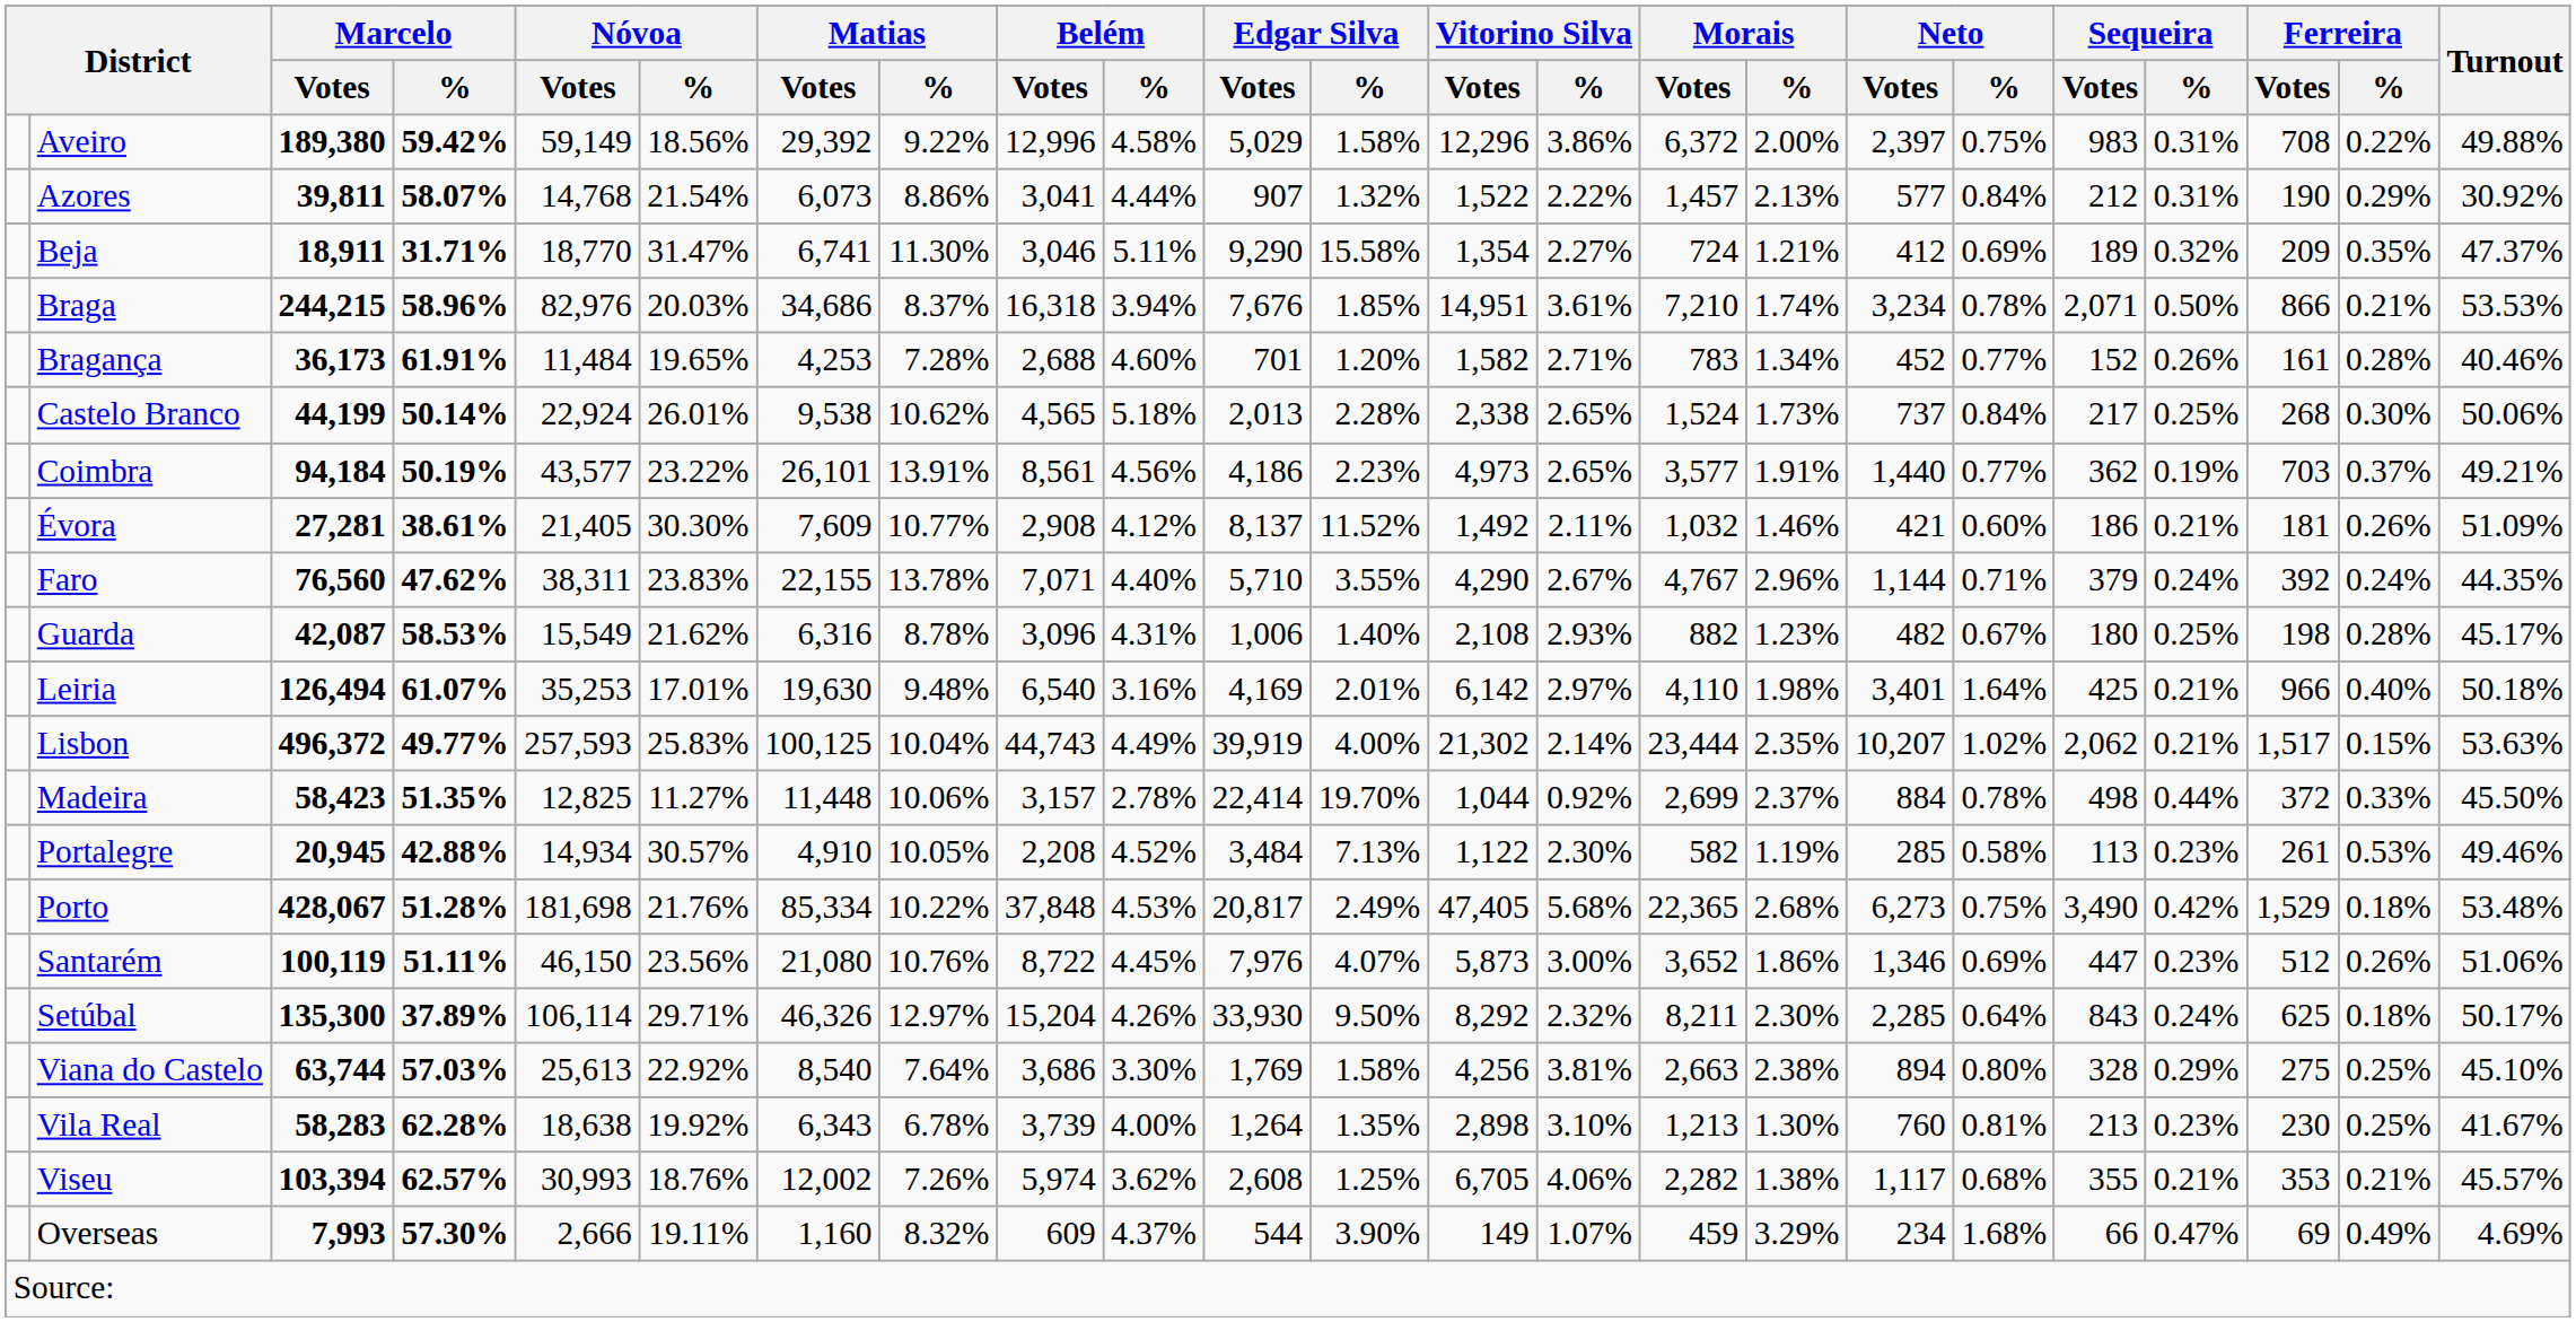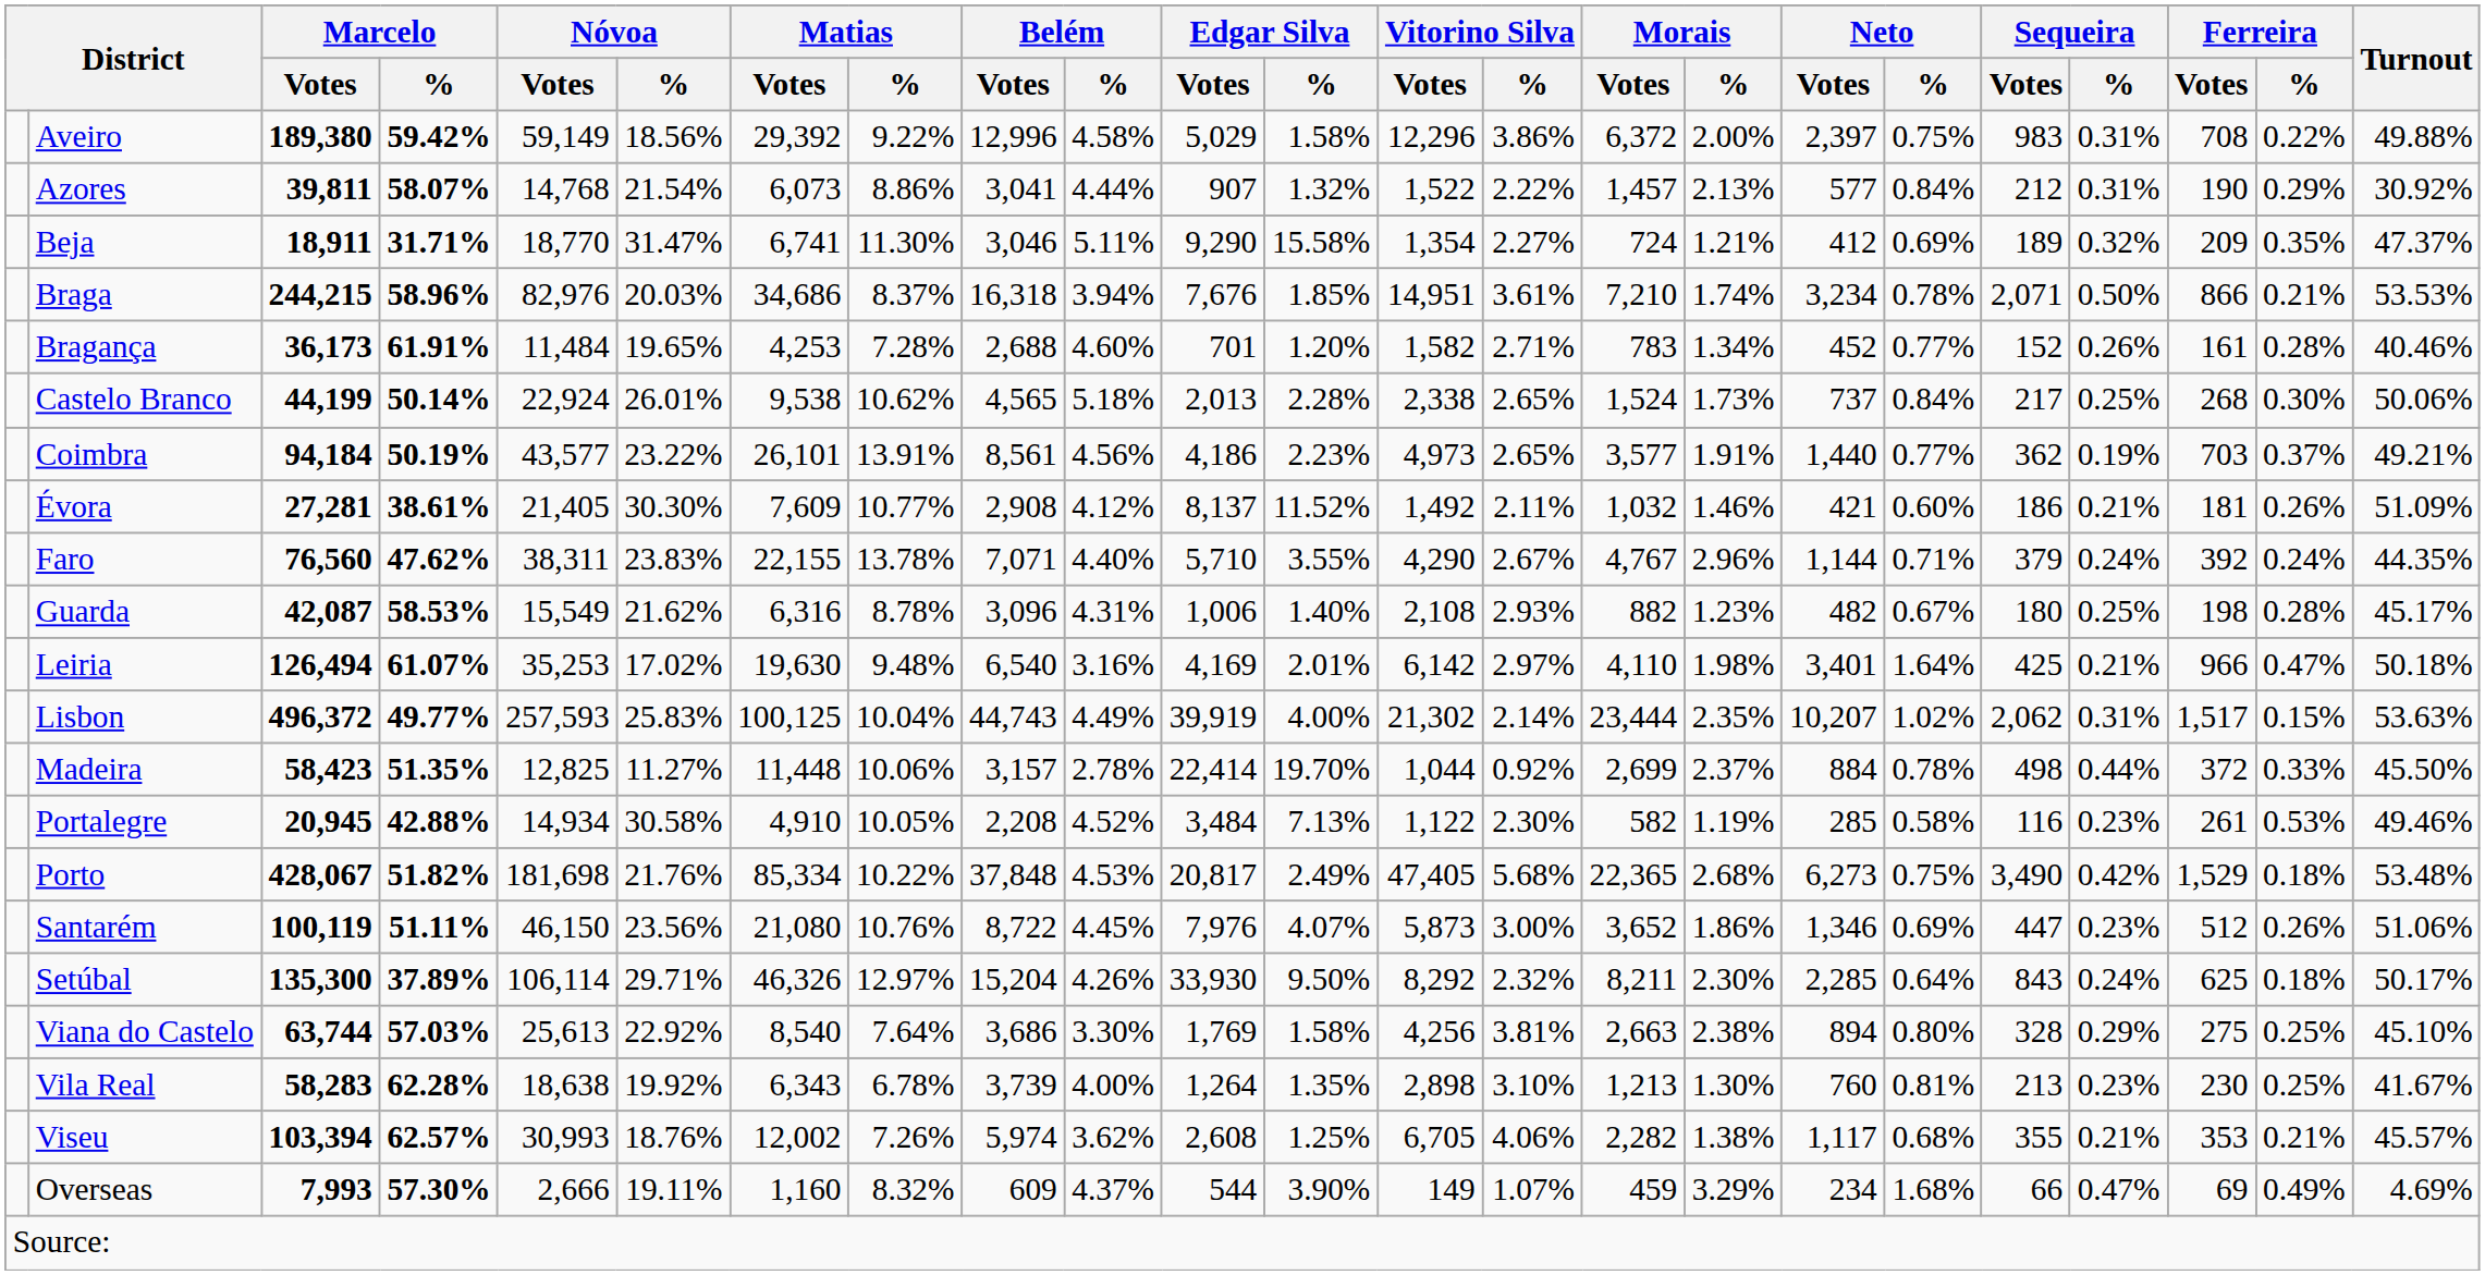 <table class="wikitable sortable" style="text-align:right; font-size:95%">
 <tr>
 <th colspan="2" rowspan="2">District</th>
 <th colspan="2"><a href='#'>Marcelo</a></th>
 <th colspan="2"><a href='#'>Nóvoa</a></th>
 <th colspan="2"><a href='#'>Matias</a></th>
 <th colspan="2"><a href='#'>Belém</a></th>
 <th colspan="2"><a href='#'>Edgar Silva</a></th>
 <th colspan="2"><a href='#'>Vitorino Silva</a></th>
 <th colspan="2"><a href='#'>Morais</a></th>
 <th colspan="2"><a href='#'>Neto</a></th>
 <th colspan="2"><a href='#'>Sequeira</a></th>
 <th colspan="2"><a href='#'>Ferreira</a></th>
 <th rowspan="2">Turnout</th>
 </tr>
 <tr>
 <th>Votes</th>
 <th>%</th>
 <th>Votes</th>
 <th>%</th>
 <th>Votes</th>
 <th>%</th>
 <th>Votes</th>
 <th>%</th>
 <th>Votes</th>
 <th>%</th>
 <th>Votes</th>
 <th>%</th>
 <th>Votes</th>
 <th>%</th>
 <th>Votes</th>
 <th>%</th>
 <th>Votes</th>
 <th>%</th>
 <th>Votes</th>
 <th>%</th>
 </tr>
 <tr>
 <td> </td>
 <td style="text-align:left;"><a href='#'>Aveiro</a></td>
 <td><strong>189,380</strong></td>
 <td><strong>59.42%</strong></td>
 <td>59,149</td>
 <td>18.56%</td>
 <td>29,392</td>
 <td>9.22%</td>
 <td>12,996</td>
 <td>4.58%</td>
 <td>5,029</td>
 <td>1.58%</td>
 <td>12,296</td>
 <td>3.86%</td>
 <td>6,372</td>
 <td>2.00%</td>
 <td>2,397</td>
 <td>0.75%</td>
 <td>983</td>
 <td>0.31%</td>
 <td>708</td>
 <td>0.22%</td>
 <td>49.88%</td>
 </tr>
 <tr>
 <td> </td>
 <td style="text-align:left;"><a href='#'>Azores</a></td>
 <td><strong>39,811</strong></td>
 <td><strong>58.07%</strong></td>
 <td>14,768</td>
 <td>21.54%</td>
 <td>6,073</td>
 <td>8.86%</td>
 <td>3,041</td>
 <td>4.44%</td>
 <td>907</td>
 <td>1.32%</td>
 <td>1,522</td>
 <td>2.22%</td>
 <td>1,457</td>
 <td>2.13%</td>
 <td>577</td>
 <td>0.84%</td>
 <td>212</td>
 <td>0.31%</td>
 <td>190</td>
 <td>0.29%</td>
 <td>30.92%</td>
 </tr>
 <tr>
 <td> </td>
 <td style="text-align:left;"><a href='#'>Beja</a></td>
 <td><strong>18,911</strong></td>
 <td><strong>31.71%</strong></td>
 <td>18,770</td>
 <td>31.47%</td>
 <td>6,741</td>
 <td>11.30%</td>
 <td>3,046</td>
 <td>5.11%</td>
 <td>9,290</td>
 <td>15.58%</td>
 <td>1,354</td>
 <td>2.27%</td>
 <td>724</td>
 <td>1.21%</td>
 <td>412</td>
 <td>0.69%</td>
 <td>189</td>
 <td>0.32%</td>
 <td>209</td>
 <td>0.35%</td>
 <td>47.37%</td>
 </tr>
 <tr>
 <td> </td>
 <td style="text-align:left;"><a href='#'>Braga</a></td>
 <td><strong>244,215</strong></td>
 <td><strong>58.96%</strong></td>
 <td>82,976</td>
 <td>20.03%</td>
 <td>34,686</td>
 <td>8.37%</td>
 <td>16,318</td>
 <td>3.94%</td>
 <td>7,676</td>
 <td>1.85%</td>
 <td>14,951</td>
 <td>3.61%</td>
 <td>7,210</td>
 <td>1.74%</td>
 <td>3,234</td>
 <td>0.78%</td>
 <td>2,071</td>
 <td>0.50%</td>
 <td>866</td>
 <td>0.21%</td>
 <td>53.53%</td>
 </tr>
 <tr>
 <td> </td>
 <td style="text-align:left;"><a href='#'>Bragança</a></td>
 <td><strong>36,173</strong></td>
 <td><strong>61.91%</strong></td>
 <td>11,484</td>
 <td>19.65%</td>
 <td>4,253</td>
 <td>7.28%</td>
 <td>2,688</td>
 <td>4.60%</td>
 <td>701</td>
 <td>1.20%</td>
 <td>1,582</td>
 <td>2.71%</td>
 <td>783</td>
 <td>1.34%</td>
 <td>452</td>
 <td>0.77%</td>
 <td>152</td>
 <td>0.26%</td>
 <td>161</td>
 <td>0.28%</td>
 <td>40.46%</td>
 </tr>
 <tr>
 <td> </td>
 <td style="text-align:left;"><a href='#'>Castelo Branco</a></td>
 <td><strong>44,199</strong></td>
 <td><strong>50.14%</strong></td>
 <td>22,924</td>
 <td>26.01%</td>
 <td>9,538</td>
 <td>10.62%</td>
 <td>4,565</td>
 <td>5.18%</td>
 <td>2,013</td>
 <td>2.28%</td>
 <td>2,338</td>
 <td>2.65%</td>
 <td>1,524</td>
 <td>1.73%</td>
 <td>737</td>
 <td>0.84%</td>
 <td>217</td>
 <td>0.25%</td>
 <td>268</td>
 <td>0.30%</td>
 <td>50.06%</td>
 </tr>
 <tr>
 <td> </td>
 <td style="text-align:left;"><a href='#'>Coimbra</a></td>
 <td><strong>94,184</strong></td>
 <td><strong>50.19%</strong></td>
 <td>43,577</td>
 <td>23.22%</td>
 <td>26,101</td>
 <td>13.91%</td>
 <td>8,561</td>
 <td>4.56%</td>
 <td>4,186</td>
 <td>2.23%</td>
 <td>4,973</td>
 <td>2.65%</td>
 <td>3,577</td>
 <td>1.91%</td>
 <td>1,440</td>
 <td>0.77%</td>
 <td>362</td>
 <td>0.19%</td>
 <td>703</td>
 <td>0.37%</td>
 <td>49.21%</td>
 </tr>
 <tr>
 <td> </td>
 <td style="text-align:left;"><a href='#'>Évora</a></td>
 <td><strong>27,281</strong></td>
 <td><strong>38.61%</strong></td>
 <td>21,405</td>
 <td>30.30%</td>
 <td>7,609</td>
 <td>10.77%</td>
 <td>2,908</td>
 <td>4.12%</td>
 <td>8,137</td>
 <td>11.52%</td>
 <td>1,492</td>
 <td>2.11%</td>
 <td>1,032</td>
 <td>1.46%</td>
 <td>421</td>
 <td>0.60%</td>
 <td>186</td>
 <td>0.21%</td>
 <td>181</td>
 <td>0.26%</td>
 <td>51.09%</td>
 </tr>
 <tr>
 <td> </td>
 <td style="text-align:left;"><a href='#'>Faro</a></td>
 <td><strong>76,560</strong></td>
 <td><strong>47.62%</strong></td>
 <td>38,311</td>
 <td>23.83%</td>
 <td>22,155</td>
 <td>13.78%</td>
 <td>7,071</td>
 <td>4.40%</td>
 <td>5,710</td>
 <td>3.55%</td>
 <td>4,290</td>
 <td>2.67%</td>
 <td>4,767</td>
 <td>2.96%</td>
 <td>1,144</td>
 <td>0.71%</td>
 <td>379</td>
 <td>0.24%</td>
 <td>392</td>
 <td>0.24%</td>
 <td>44.35%</td>
 </tr>
 <tr>
 <td> </td>
 <td style="text-align:left;"><a href='#'>Guarda</a></td>
 <td><strong>42,087</strong></td>
 <td><strong>58.53%</strong></td>
 <td>15,549</td>
 <td>21.62%</td>
 <td>6,316</td>
 <td>8.78%</td>
 <td>3,096</td>
 <td>4.31%</td>
 <td>1,006</td>
 <td>1.40%</td>
 <td>2,108</td>
 <td>2.93%</td>
 <td>882</td>
 <td>1.23%</td>
 <td>482</td>
 <td>0.67%</td>
 <td>180</td>
 <td>0.25%</td>
 <td>198</td>
 <td>0.28%</td>
 <td>45.17%</td>
 </tr>
 <tr>
 <td> </td>
 <td style="text-align:left;"><a href='#'>Leiria</a></td>
 <td><strong>126,494</strong></td>
 <td><strong>61.07%</strong></td>
 <td>35,253</td>
-<td>17.01%</td>
+<td>17.02%</td>
 <td>19,630</td>
 <td>9.48%</td>
 <td>6,540</td>
 <td>3.16%</td>
 <td>4,169</td>
 <td>2.01%</td>
 <td>6,142</td>
 <td>2.97%</td>
 <td>4,110</td>
 <td>1.98%</td>
 <td>3,401</td>
 <td>1.64%</td>
 <td>425</td>
 <td>0.21%</td>
 <td>966</td>
-<td>0.40%</td>
+<td>0.47%</td>
 <td>50.18%</td>
 </tr>
 <tr>
 <td> </td>
 <td style="text-align:left;"><a href='#'>Lisbon</a></td>
 <td><strong>496,372</strong></td>
 <td><strong>49.77%</strong></td>
 <td>257,593</td>
 <td>25.83%</td>
 <td>100,125</td>
 <td>10.04%</td>
 <td>44,743</td>
 <td>4.49%</td>
 <td>39,919</td>
 <td>4.00%</td>
 <td>21,302</td>
 <td>2.14%</td>
 <td>23,444</td>
 <td>2.35%</td>
 <td>10,207</td>
 <td>1.02%</td>
 <td>2,062</td>
-<td>0.21%</td>
+<td>0.31%</td>
 <td>1,517</td>
 <td>0.15%</td>
 <td>53.63%</td>
 </tr>
 <tr>
 <td> </td>
 <td style="text-align:left;"><a href='#'>Madeira</a></td>
 <td><strong>58,423</strong></td>
 <td><strong>51.35%</strong></td>
 <td>12,825</td>
 <td>11.27%</td>
 <td>11,448</td>
 <td>10.06%</td>
 <td>3,157</td>
 <td>2.78%</td>
 <td>22,414</td>
 <td>19.70%</td>
 <td>1,044</td>
 <td>0.92%</td>
 <td>2,699</td>
 <td>2.37%</td>
 <td>884</td>
 <td>0.78%</td>
 <td>498</td>
 <td>0.44%</td>
 <td>372</td>
 <td>0.33%</td>
 <td>45.50%</td>
 </tr>
 <tr>
 <td> </td>
 <td style="text-align:left;"><a href='#'>Portalegre</a></td>
 <td><strong>20,945</strong></td>
 <td><strong>42.88%</strong></td>
 <td>14,934</td>
-<td>30.57%</td>
+<td>30.58%</td>
 <td>4,910</td>
 <td>10.05%</td>
 <td>2,208</td>
 <td>4.52%</td>
 <td>3,484</td>
 <td>7.13%</td>
 <td>1,122</td>
 <td>2.30%</td>
 <td>582</td>
 <td>1.19%</td>
 <td>285</td>
 <td>0.58%</td>
-<td>113</td>
+<td>116</td>
 <td>0.23%</td>
 <td>261</td>
 <td>0.53%</td>
 <td>49.46%</td>
 </tr>
 <tr>
 <td> </td>
 <td style="text-align:left;"><a href='#'>Porto</a></td>
 <td><strong>428,067</strong></td>
-<td><strong>51.28%</strong></td>
+<td><strong>51.82%</strong></td>
 <td>181,698</td>
 <td>21.76%</td>
 <td>85,334</td>
 <td>10.22%</td>
 <td>37,848</td>
 <td>4.53%</td>
 <td>20,817</td>
 <td>2.49%</td>
 <td>47,405</td>
 <td>5.68%</td>
 <td>22,365</td>
 <td>2.68%</td>
 <td>6,273</td>
 <td>0.75%</td>
 <td>3,490</td>
 <td>0.42%</td>
 <td>1,529</td>
 <td>0.18%</td>
 <td>53.48%</td>
 </tr>
 <tr>
 <td> </td>
 <td style="text-align:left;"><a href='#'>Santarém</a></td>
 <td><strong>100,119</strong></td>
 <td><strong>51.11%</strong></td>
 <td>46,150</td>
 <td>23.56%</td>
 <td>21,080</td>
 <td>10.76%</td>
 <td>8,722</td>
 <td>4.45%</td>
 <td>7,976</td>
 <td>4.07%</td>
 <td>5,873</td>
 <td>3.00%</td>
 <td>3,652</td>
 <td>1.86%</td>
 <td>1,346</td>
 <td>0.69%</td>
 <td>447</td>
 <td>0.23%</td>
 <td>512</td>
 <td>0.26%</td>
 <td>51.06%</td>
 </tr>
 <tr>
 <td> </td>
 <td style="text-align:left;"><a href='#'>Setúbal</a></td>
 <td><strong>135,300</strong></td>
 <td><strong>37.89%</strong></td>
 <td>106,114</td>
 <td>29.71%</td>
 <td>46,326</td>
 <td>12.97%</td>
 <td>15,204</td>
 <td>4.26%</td>
 <td>33,930</td>
 <td>9.50%</td>
 <td>8,292</td>
 <td>2.32%</td>
 <td>8,211</td>
 <td>2.30%</td>
 <td>2,285</td>
 <td>0.64%</td>
 <td>843</td>
 <td>0.24%</td>
 <td>625</td>
 <td>0.18%</td>
 <td>50.17%</td>
 </tr>
 <tr>
 <td> </td>
 <td style="text-align:left;"><a href='#'>Viana do Castelo</a></td>
 <td><strong>63,744</strong></td>
 <td><strong>57.03%</strong></td>
 <td>25,613</td>
 <td>22.92%</td>
 <td>8,540</td>
 <td>7.64%</td>
 <td>3,686</td>
 <td>3.30%</td>
 <td>1,769</td>
 <td>1.58%</td>
 <td>4,256</td>
 <td>3.81%</td>
 <td>2,663</td>
 <td>2.38%</td>
 <td>894</td>
 <td>0.80%</td>
 <td>328</td>
 <td>0.29%</td>
 <td>275</td>
 <td>0.25%</td>
 <td>45.10%</td>
 </tr>
 <tr>
 <td> </td>
 <td style="text-align:left;"><a href='#'>Vila Real</a></td>
 <td><strong>58,283</strong></td>
 <td><strong>62.28%</strong></td>
 <td>18,638</td>
 <td>19.92%</td>
 <td>6,343</td>
 <td>6.78%</td>
 <td>3,739</td>
 <td>4.00%</td>
 <td>1,264</td>
 <td>1.35%</td>
 <td>2,898</td>
 <td>3.10%</td>
 <td>1,213</td>
 <td>1.30%</td>
 <td>760</td>
 <td>0.81%</td>
 <td>213</td>
 <td>0.23%</td>
 <td>230</td>
 <td>0.25%</td>
 <td>41.67%</td>
 </tr>
 <tr>
 <td> </td>
 <td style="text-align:left;"><a href='#'>Viseu</a></td>
 <td><strong>103,394</strong></td>
 <td><strong>62.57%</strong></td>
 <td>30,993</td>
 <td>18.76%</td>
 <td>12,002</td>
 <td>7.26%</td>
 <td>5,974</td>
 <td>3.62%</td>
 <td>2,608</td>
 <td>1.25%</td>
 <td>6,705</td>
 <td>4.06%</td>
 <td>2,282</td>
 <td>1.38%</td>
 <td>1,117</td>
 <td>0.68%</td>
 <td>355</td>
 <td>0.21%</td>
 <td>353</td>
 <td>0.21%</td>
 <td>45.57%</td>
 </tr>
 <tr>
 <td> </td>
 <td style="text-align:left;">Overseas</td>
 <td><strong>7,993</strong></td>
 <td><strong>57.30%</strong></td>
 <td>2,666</td>
 <td>19.11%</td>
 <td>1,160</td>
 <td>8.32%</td>
 <td>609</td>
 <td>4.37%</td>
 <td>544</td>
 <td>3.90%</td>
 <td>149</td>
 <td>1.07%</td>
 <td>459</td>
 <td>3.29%</td>
 <td>234</td>
 <td>1.68%</td>
 <td>66</td>
 <td>0.47%</td>
 <td>69</td>
 <td>0.49%</td>
 <td>4.69%</td>
 </tr>
 <tr class="sortbottom">
 <td colspan="23" style="text-align:left;">Source: </td>
 </tr>
 </table>
